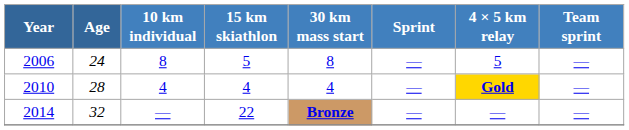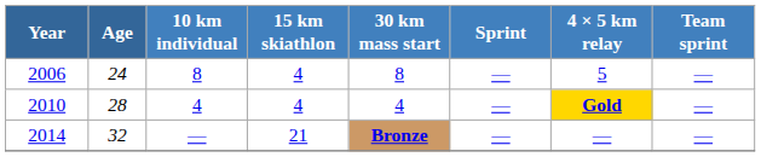 <table class="wikitable" style="font-size:95%; text-align:center; border:grey solid 1px; border-collapse:collapse; background:#ffffff;">
 <tr>
 <th style="background-color:#369; color:white; width:60px;"> Year </th>
 <th style="background-color:#369; color:white; width:40px;"> Age </th>
 <th style="background-color:#4180be; color:white; width:75px;"> 10 km <br> individual </th>
 <th style="background-color:#4180be; color:white; width:75px;"> 15 km <br> skiathlon </th>
 <th style="background-color:#4180be; color:white; width:75px;"> 30 km <br> mass start </th>
 <th style="background-color:#4180be; color:white; width:75px;"> Sprint </th>
 <th style="background-color:#4180be; color:white; width:75px;"> 4 × 5 km <br> relay </th>
 <th style="background-color:#4180be; color:white; width:75px;"> Team <br> sprint </th>
 </tr>
 <tr>
 <td><a href='#'>2006</a></td>
 <td><em>24</em></td>
 <td><a href='#'>8</a></td>
-<td><a href='#'>5</a></td>
+<td><a href='#'>4</a></td>
 <td><a href='#'>8</a></td>
 <td><a href='#'>—</a></td>
 <td><a href='#'>5</a></td>
 <td><a href='#'>—</a></td>
 </tr>
 <tr>
 <td><a href='#'>2010</a></td>
 <td><em>28</em></td>
 <td><a href='#'>4</a></td>
 <td><a href='#'>4</a></td>
 <td><a href='#'>4</a></td>
 <td><a href='#'>—</a></td>
 <td style="background:gold;"><a href='#'><strong>Gold</strong></a></td>
 <td><a href='#'>—</a></td>
 </tr>
 <tr>
 <td><a href='#'>2014</a></td>
 <td><em>32</em></td>
 <td><a href='#'>—</a></td>
-<td><a href='#'>22</a></td>
+<td><a href='#'>21</a></td>
 <td bgcolor="cc9966"><a href='#'><strong>Bronze</strong></a></td>
 <td><a href='#'>—</a></td>
 <td><a href='#'>—</a></td>
 <td><a href='#'>—</a></td>
 </tr>
 <tr>
 </tr>
 </table>
